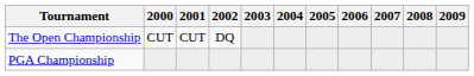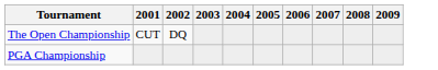 <table class="wikitable" style="font-size:95%;text-align:center;">
 <tr>
 <th>Tournament</th>
-<th>2000</th>
 <th>2001</th>
 <th>2002</th>
 <th>2003</th>
 <th>2004</th>
 <th>2005</th>
 <th>2006</th>
 <th>2007</th>
 <th>2008</th>
 <th>2009</th>
 </tr>
 <tr>
 <td align=left><a href='#'>The Open Championship</a></td>
-<td>CUT</td>
 <td>CUT</td>
 <td>DQ</td>
 <td style="background:#eeeeee;"></td>
 <td style="background:#eeeeee;"></td>
 <td style="background:#eeeeee;"></td>
 <td style="background:#eeeeee;"></td>
 <td style="background:#eeeeee;"></td>
 <td style="background:#eeeeee;"></td>
 <td style="background:#eeeeee;"></td>
 </tr>
 <tr>
 <td align=left><a href='#'>PGA Championship</a></td>
 <td style="background:#eeeeee;"></td>
 <td style="background:#eeeeee;"></td>
 <td style="background:#eeeeee;"></td>
 <td style="background:#eeeeee;"></td>
 <td style="background:#eeeeee;"></td>
 <td style="background:#eeeeee;"></td>
 <td style="background:#eeeeee;"></td>
 <td style="background:#eeeeee;"></td>
 <td style="background:#eeeeee;"></td>
-<td style="background:#eeeeee;"></td>
 </tr>
 </table>
